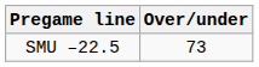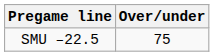 <table class="wikitable">
 <tr align="center">
 <th style=>Pregame line</th>
 <th style=>Over/under</th>
 </tr>
 <tr align="center">
 <td>SMU –22.5</td>
-<td>73</td>
+<td>75</td>
 </tr>
 </table>
